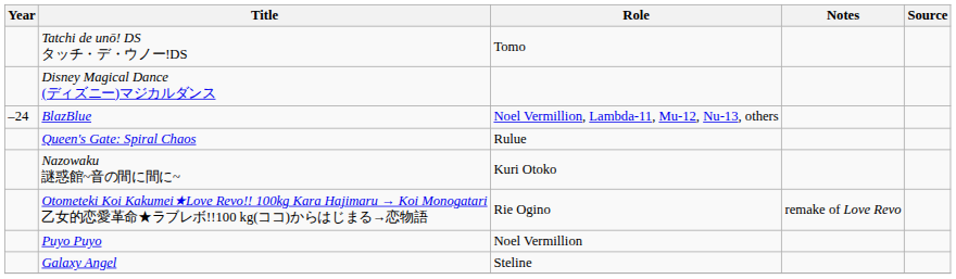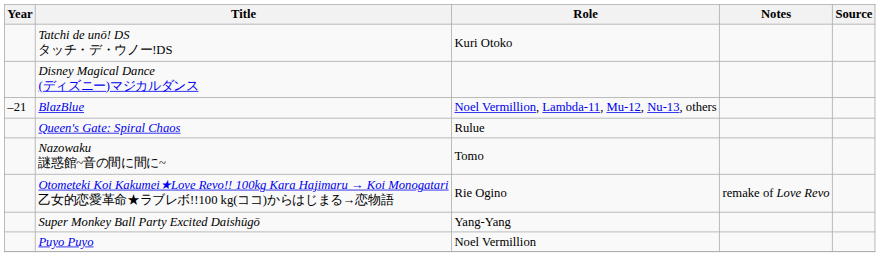 <table class="wikitable sortable plainrowheaders">
 <tr>
 <th>Year</th>
 <th>Title</th>
 <th>Role</th>
 <th class="unsortable">Notes</th>
 <th class="unsortable">Source</th>
 </tr>
 <tr>
 <td></td>
 <td><em>Tatchi de unō! DS</em><br>タッチ・デ・ウノー!DS</td>
-<td>Tomo</td>
+<td>Kuri Otoko </td>
 <td></td>
 <td></td>
 </tr>
 <tr>
 <td></td>
 <td><em>Disney Magical Dance</em><br><a href='#'>(ディズニー)マジカルダンス</a></td>
 <td></td>
 <td></td>
 <td></td>
 </tr>
 <tr>
-<td>–24</td>
+<td>–21</td>
 <td><em><a href='#'>BlazBlue</a></em></td>
 <td><a href='#'>Noel Vermillion</a>, <a href='#'>Lambda-11</a>, <a href='#'>Mu-12</a>,  <a href='#'>Nu-13</a>, others</td>
 <td></td>
 <td></td>
 </tr>
 <tr>
 <td></td>
 <td><em><a href='#'>Queen's Gate: Spiral Chaos</a></em></td>
 <td>Rulue</td>
 <td></td>
 <td></td>
 </tr>
 <tr>
 <td></td>
 <td><em>Nazowaku</em><br> 謎惑館~音の間に間に~</td>
-<td>Kuri Otoko </td>
+<td>Tomo</td>
 <td></td>
 <td></td>
 </tr>
 <tr>
 <td></td>
 <td><em><a href='#'>Otometeki Koi Kakumei★Love Revo!! 100kg Kara Hajimaru → Koi Monogatari</a></em><br>乙女的恋愛革命★ラブレボ!!100 kg(ココ)からはじまる→恋物語</td>
 <td>Rie Ogino </td>
 <td>remake of <em>Love Revo</em></td>
 <td></td>
 </tr>
 <tr>
 <td></td>
+<td><em>Super Monkey Ball Party Excited Daishūgō</em></td>
+<td>Yang-Yang</td>
+<td></td>
+<td></td>
+</tr>
+<tr>
+<td></td>
 <td><em><a href='#'>Puyo Puyo</a></em></td>
 <td>Noel Vermillion</td>
 <td></td>
 <td></td>
 </tr>
 <tr>
-<td></td>
-<td><em><a href='#'>Galaxy Angel</a></em></td>
-<td>Steline</td>
-<td></td>
-<td></td>
-</tr>
-<tr>
 </tr>
 </table>
